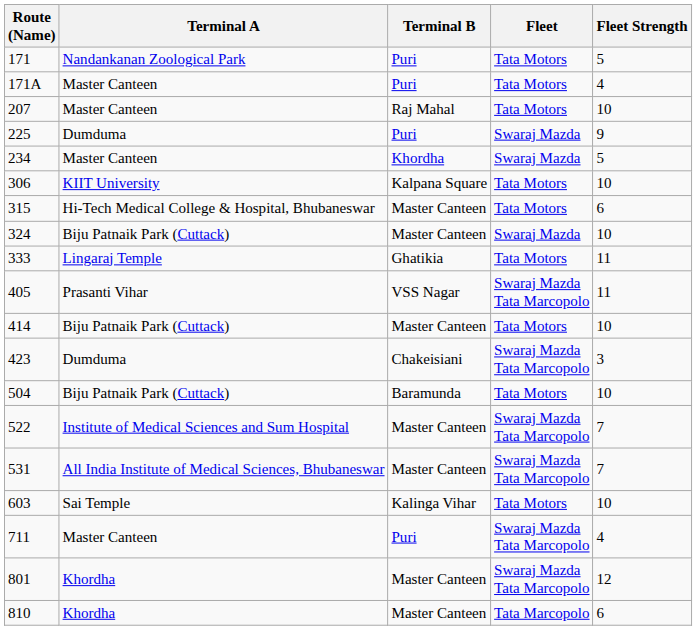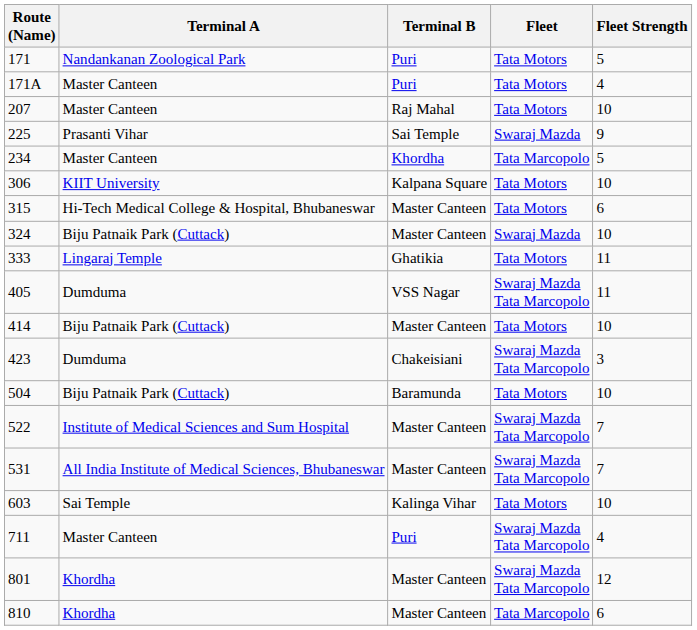 <table class="wikitable sortable"  style="font-size: 95%;" |>
 <tr>
 <th>Route<br>(Name)</th>
 <th>Terminal A</th>
 <th>Terminal B</th>
 <th>Fleet</th>
 <th>Fleet Strength</th>
 </tr>
 <tr>
 <td>171</td>
 <td><a href='#'>Nandankanan Zoological Park</a></td>
 <td><a href='#'>Puri</a></td>
 <td><a href='#'>Tata Motors</a></td>
 <td>5</td>
 </tr>
 <tr>
 <td>171A</td>
 <td>Master Canteen</td>
 <td><a href='#'>Puri</a></td>
 <td><a href='#'>Tata Motors</a></td>
 <td>4</td>
 </tr>
 <tr>
 <td>207</td>
 <td>Master Canteen</td>
 <td>Raj Mahal</td>
 <td><a href='#'>Tata Motors</a></td>
 <td>10</td>
 </tr>
 <tr>
 <td>225</td>
-<td>Dumduma</td>
-<td><a href='#'>Puri</a></td>
+<td>Prasanti Vihar</td>
+<td>Sai Temple</td>
 <td><a href='#'>Swaraj Mazda</a></td>
 <td>9</td>
 </tr>
 <tr>
 <td>234</td>
 <td>Master Canteen</td>
 <td><a href='#'>Khordha</a></td>
-<td><a href='#'>Swaraj Mazda</a></td>
+<td><a href='#'>Tata Marcopolo</a></td>
 <td>5</td>
 </tr>
 <tr>
 <td>306</td>
 <td><a href='#'>KIIT University</a></td>
 <td>Kalpana Square</td>
 <td><a href='#'>Tata Motors</a></td>
 <td>10</td>
 </tr>
 <tr>
 <td>315</td>
 <td>Hi-Tech Medical College & Hospital, Bhubaneswar</td>
 <td>Master Canteen</td>
 <td><a href='#'>Tata Motors</a></td>
 <td>6</td>
 </tr>
 <tr>
 <td>324</td>
 <td>Biju Patnaik Park (<a href='#'>Cuttack</a>)</td>
 <td>Master Canteen</td>
 <td><a href='#'>Swaraj Mazda</a></td>
 <td>10</td>
 </tr>
 <tr>
 <td>333</td>
 <td><a href='#'>Lingaraj Temple</a></td>
 <td>Ghatikia</td>
 <td><a href='#'>Tata Motors</a></td>
 <td>11</td>
 </tr>
 <tr>
 <td>405</td>
-<td>Prasanti Vihar</td>
+<td>Dumduma</td>
 <td>VSS Nagar</td>
 <td><a href='#'>Swaraj Mazda</a> <br> <a href='#'>Tata Marcopolo</a></td>
 <td>11</td>
 </tr>
 <tr>
 <td>414</td>
 <td>Biju Patnaik Park (<a href='#'>Cuttack</a>)</td>
 <td>Master Canteen</td>
 <td><a href='#'>Tata Motors</a></td>
 <td>10</td>
 </tr>
 <tr>
 <td>423</td>
 <td>Dumduma</td>
 <td>Chakeisiani</td>
 <td><a href='#'>Swaraj Mazda</a> <br> <a href='#'>Tata Marcopolo</a></td>
 <td>3</td>
 </tr>
 <tr>
 <td>504</td>
 <td>Biju Patnaik Park (<a href='#'>Cuttack</a>)</td>
 <td>Baramunda</td>
 <td><a href='#'>Tata Motors</a></td>
 <td>10</td>
 </tr>
 <tr>
 <td>522</td>
 <td><a href='#'>Institute of Medical Sciences and Sum Hospital</a></td>
 <td>Master Canteen</td>
 <td><a href='#'>Swaraj Mazda</a> <br> <a href='#'>Tata Marcopolo</a></td>
 <td>7</td>
 </tr>
 <tr>
 <td>531</td>
 <td><a href='#'>All India Institute of Medical Sciences, Bhubaneswar</a></td>
 <td>Master Canteen</td>
 <td><a href='#'>Swaraj Mazda</a> <br> <a href='#'>Tata Marcopolo</a></td>
 <td>7</td>
 </tr>
 <tr>
 <td>603</td>
 <td>Sai Temple</td>
 <td>Kalinga Vihar</td>
 <td><a href='#'>Tata Motors</a></td>
 <td>10</td>
 </tr>
 <tr>
 <td>711</td>
 <td>Master Canteen</td>
 <td><a href='#'>Puri</a></td>
 <td><a href='#'>Swaraj Mazda</a> <br> <a href='#'>Tata Marcopolo</a></td>
 <td>4</td>
 </tr>
 <tr>
 <td>801</td>
 <td><a href='#'>Khordha</a></td>
 <td>Master Canteen</td>
 <td><a href='#'>Swaraj Mazda</a> <br> <a href='#'>Tata Marcopolo</a></td>
 <td>12</td>
 </tr>
 <tr>
 <td>810</td>
 <td><a href='#'>Khordha</a></td>
 <td>Master Canteen</td>
 <td><a href='#'>Tata Marcopolo</a></td>
 <td>6</td>
 </tr>
 </table>
